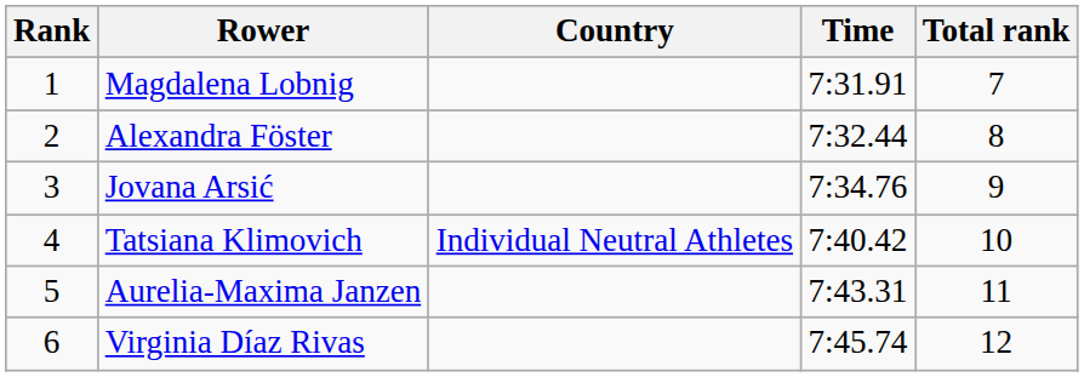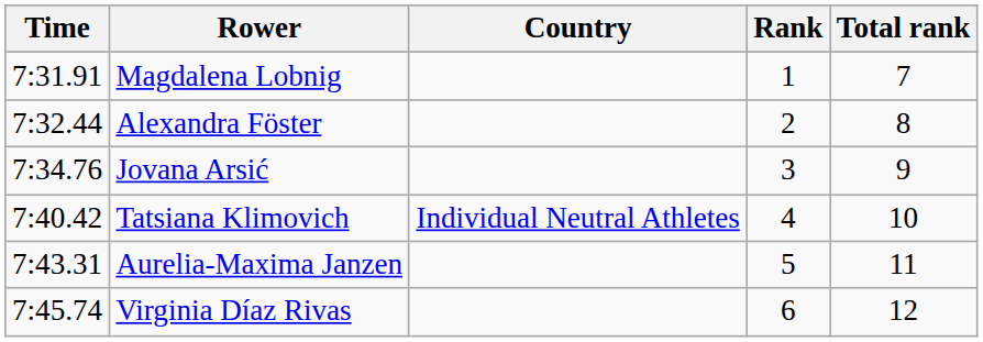 <table class="wikitable" style="text-align:center">
 <tr>
-<th>Rank</th>
+<th>Time</th>
 <th>Rower</th>
 <th>Country</th>
-<th>Time</th>
+<th>Rank</th>
 <th>Total rank</th>
 </tr>
 <tr>
-<td>1</td>
+<td>7:31.91</td>
 <td align="left"><a href='#'>Magdalena Lobnig</a></td>
 <td align="left"></td>
-<td>7:31.91</td>
+<td>1</td>
 <td>7</td>
 </tr>
 <tr>
-<td>2</td>
+<td>7:32.44</td>
 <td align="left"><a href='#'>Alexandra Föster</a></td>
 <td align="left"></td>
-<td>7:32.44</td>
+<td>2</td>
 <td>8</td>
 </tr>
 <tr>
-<td>3</td>
+<td>7:34.76</td>
 <td align="left"><a href='#'>Jovana Arsić</a></td>
 <td align="left"></td>
-<td>7:34.76</td>
+<td>3</td>
 <td>9</td>
 </tr>
 <tr>
-<td>4</td>
+<td>7:40.42</td>
 <td align="left"><a href='#'>Tatsiana Klimovich</a></td>
 <td align="left"><a href='#'>Individual Neutral Athletes</a></td>
-<td>7:40.42</td>
+<td>4</td>
 <td>10</td>
 </tr>
 <tr>
-<td>5</td>
+<td>7:43.31</td>
 <td align="left"><a href='#'>Aurelia-Maxima Janzen</a></td>
 <td align="left"></td>
-<td>7:43.31</td>
+<td>5</td>
 <td>11</td>
 </tr>
 <tr>
-<td>6</td>
+<td>7:45.74</td>
 <td align="left"><a href='#'>Virginia Díaz Rivas</a></td>
 <td align="left"></td>
-<td>7:45.74</td>
+<td>6</td>
 <td>12</td>
 </tr>
 </table>
